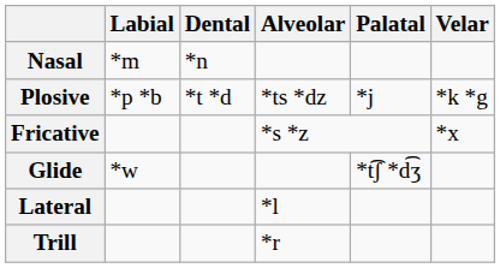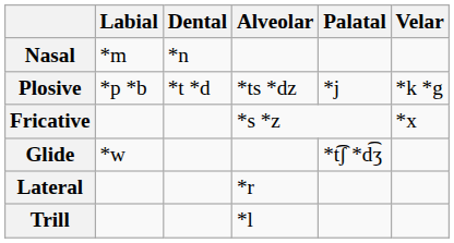 <table class="wikitable">
 <tr>
 <th></th>
 <th>Labial</th>
 <th>Dental</th>
 <th>Alveolar</th>
 <th>Palatal</th>
 <th>Velar</th>
 </tr>
 <tr>
 <th>Nasal</th>
 <td>*m</td>
 <td>*n</td>
 <td></td>
 <td></td>
 <td></td>
 </tr>
 <tr>
 <th>Plosive</th>
 <td>*p *b</td>
 <td>*t *d</td>
 <td>*ts *dz</td>
 <td>*j</td>
 <td>*k *g</td>
 </tr>
 <tr>
 <th>Fricative</th>
 <td></td>
 <td></td>
 <td colspan="2">*s *z</td>
 <td>*x</td>
 </tr>
 <tr>
 <th>Glide</th>
 <td>*w</td>
 <td></td>
 <td></td>
 <td>*t͡ʃ *d͡ʒ</td>
 <td></td>
 </tr>
 <tr>
 <th>Lateral</th>
 <td></td>
 <td></td>
-<td>*l</td>
+<td>*r</td>
 <td></td>
 <td></td>
 </tr>
 <tr>
 <th>Trill</th>
 <td></td>
 <td></td>
-<td>*r</td>
+<td>*l</td>
 <td></td>
 <td></td>
 </tr>
 </table>
